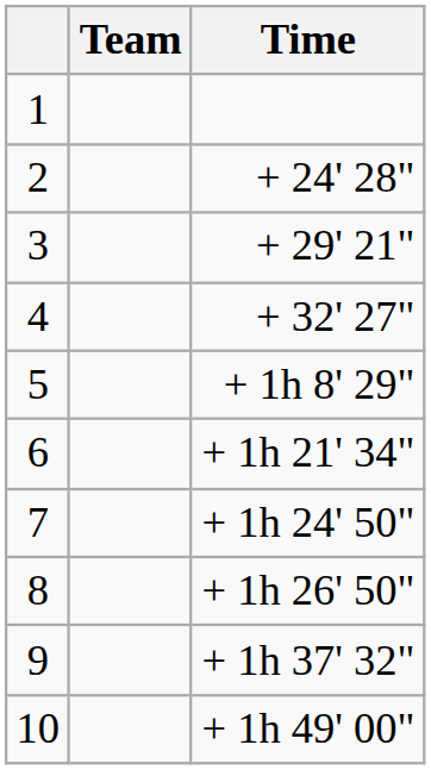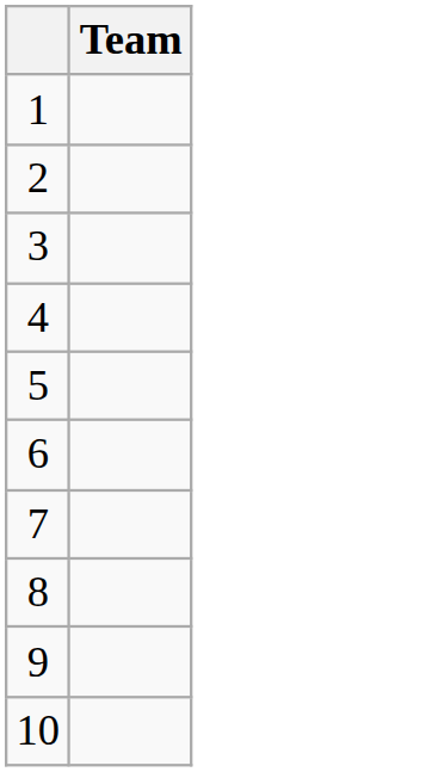 <table class="wikitable">
 <tr>
 <th></th>
 <th>Team</th>
-<th>Time</th>
 </tr>
 <tr>
 <td style="text-align:center;">1</td>
 <td></td>
-<td align="right"></td>
 </tr>
 <tr>
 <td style="text-align:center;">2</td>
 <td></td>
-<td align="right">+ 24' 28"</td>
 </tr>
 <tr>
 <td style="text-align:center;">3</td>
 <td></td>
-<td align="right">+ 29' 21"</td>
 </tr>
 <tr>
 <td style="text-align:center;">4</td>
 <td></td>
-<td align="right">+ 32' 27"</td>
 </tr>
 <tr>
 <td style="text-align:center;">5</td>
 <td></td>
-<td align="right">+ 1h 8' 29"</td>
 </tr>
 <tr>
 <td style="text-align:center;">6</td>
 <td></td>
-<td align="right">+ 1h 21' 34"</td>
 </tr>
 <tr>
 <td style="text-align:center;">7</td>
 <td></td>
-<td align="right">+ 1h 24' 50"</td>
 </tr>
 <tr>
 <td style="text-align:center;">8</td>
 <td></td>
-<td align="right">+ 1h 26' 50"</td>
 </tr>
 <tr>
 <td style="text-align:center;">9</td>
 <td></td>
-<td align="right">+ 1h 37' 32"</td>
 </tr>
 <tr>
 <td style="text-align:center;">10</td>
 <td></td>
-<td align="right">+ 1h 49' 00"</td>
 </tr>
 </table>
